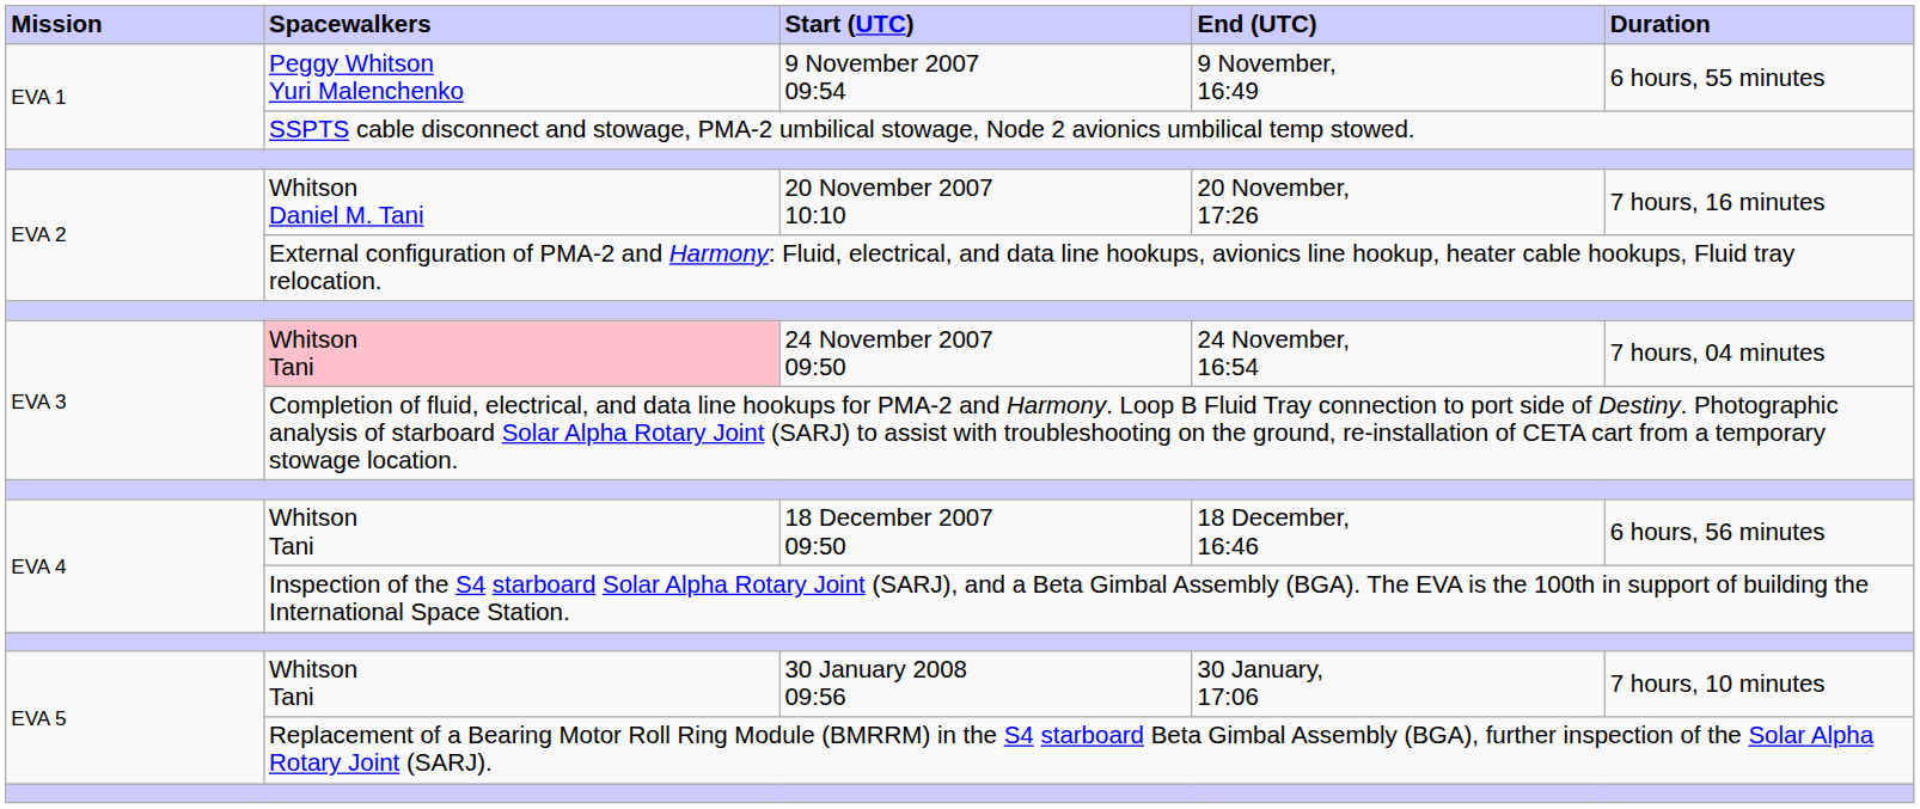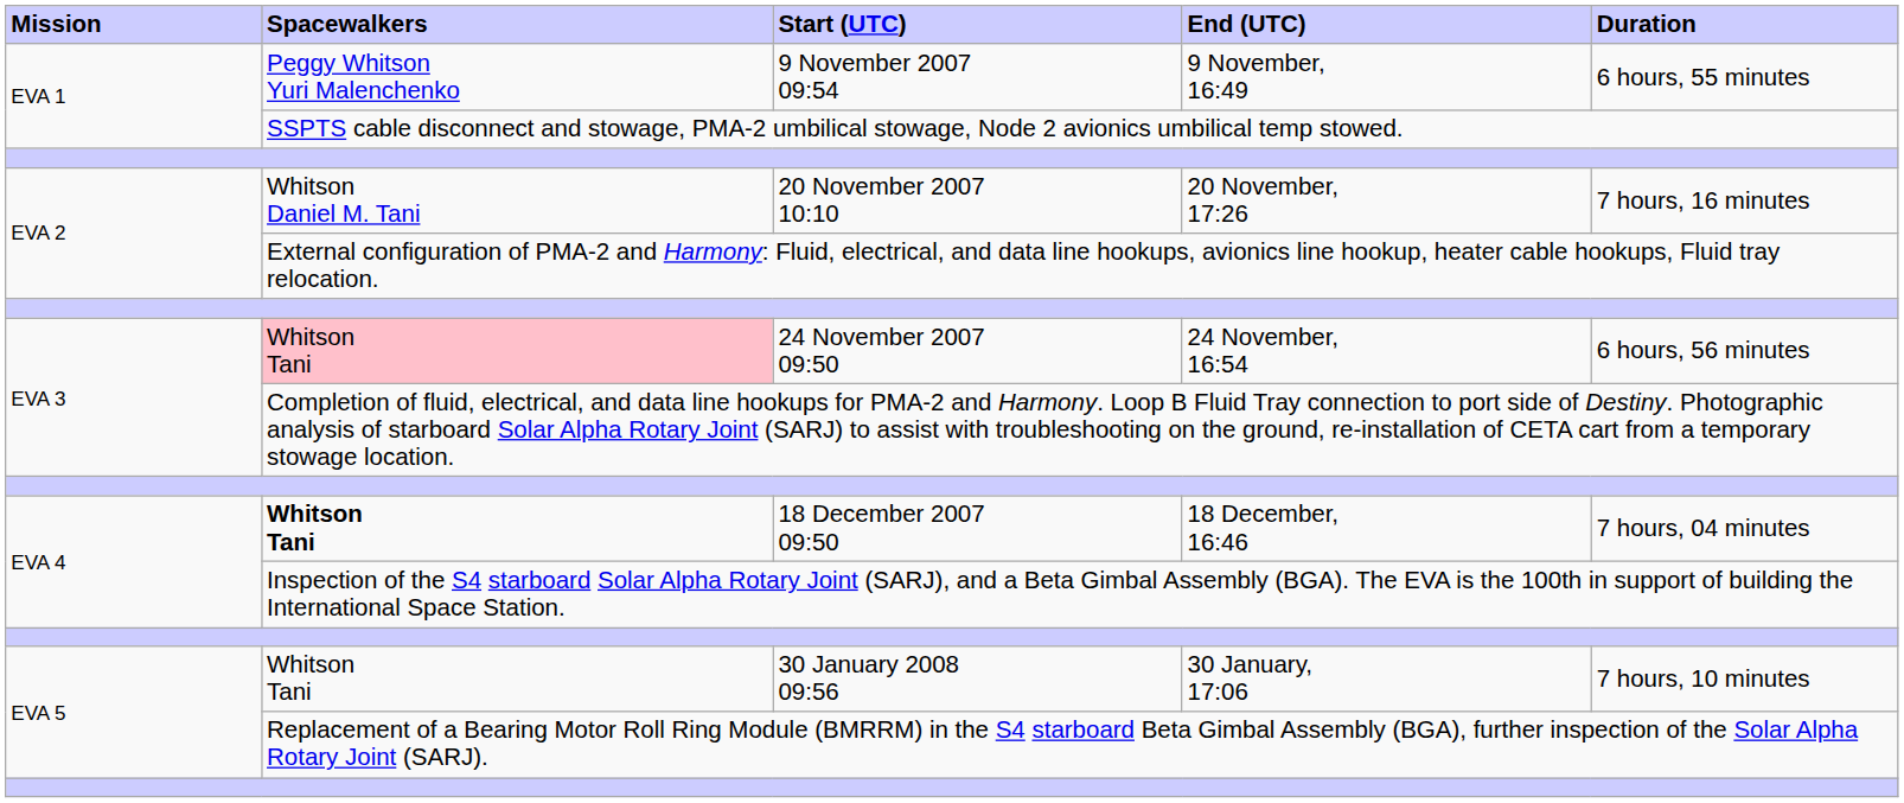 <table class="wikitable sticky-header">
 <tr>
 <th width="10%" style="background:#ccccff;color:black;text-align:left"><strong>Mission</strong></th>
 <th width="20%" style="background:#ccccff;color:black;text-align:left"><strong>Spacewalkers</strong></th>
 <th width="16%" style="background:#ccccff;color:black;text-align:left"><strong>Start (<a href='#'>UTC</a>)</strong></th>
 <th width="16%" style="background:#ccccff;color:black;text-align:left"><strong>End (UTC)</strong></th>
 <th width="12%" style="background:#ccccff;color:black;text-align:left"><strong>Duration</strong></th>
 </tr>
 <tr>
 <td rowspan=2><small>EVA 1</small><br></td>
 <td><a href='#'>Peggy Whitson</a><br><a href='#'>Yuri Malenchenko</a></td>
 <td>9 November 2007<br>09:54</td>
 <td>9 November, <br>16:49</td>
 <td>6 hours, 55 minutes</td>
 </tr>
 <tr>
 <td colspan=4><a href='#'>SSPTS</a> cable disconnect and stowage, PMA-2 umbilical stowage, Node 2 avionics umbilical temp stowed.</td>
 </tr>
 <tr>
 <td colspan=7 bgcolor=#ccccff height="5px"></td>
 </tr>
 <tr>
 <td rowspan=2><small>EVA 2</small><br></td>
 <td>Whitson<br><a href='#'>Daniel M. Tani</a></td>
 <td>20 November 2007<br>10:10</td>
 <td>20 November, <br>17:26</td>
 <td>7 hours, 16 minutes</td>
 </tr>
 <tr>
 <td colspan=4>External configuration of PMA-2 and <a href='#'><em>Harmony</em></a>: Fluid, electrical, and data line hookups, avionics line hookup, heater cable hookups, Fluid tray relocation.</td>
 </tr>
 <tr>
 <td colspan=7 bgcolor=#ccccff height="5px"></td>
 </tr>
 <tr>
 <td rowspan=2><small>EVA 3</small><br></td>
 <td style="background: pink;">Whitson<br>Tani</td>
 <td>24 November 2007<br>09:50</td>
 <td>24 November, <br>16:54</td>
-<td>7 hours, 04 minutes</td>
+<td>6 hours, 56 minutes</td>
 </tr>
 <tr>
 <td colspan=4>Completion of fluid, electrical, and data line hookups for PMA-2 and <em>Harmony</em>. Loop B Fluid Tray connection to port side of <em>Destiny</em>. Photographic analysis of starboard <a href='#'>Solar Alpha Rotary Joint</a> (SARJ) to assist with troubleshooting on the ground, re-installation of CETA cart from a temporary stowage location.</td>
 </tr>
 <tr>
 <td colspan=7 bgcolor=#ccccff height="5px"></td>
 </tr>
 <tr>
 <td rowspan=2><small>EVA 4</small><br></td>
-<td>Whitson<br>Tani</td>
+<td><strong>Whitson<br>Tani</strong></td>
 <td>18 December 2007<br>09:50</td>
 <td>18 December, <br>16:46</td>
-<td>6 hours, 56 minutes</td>
+<td>7 hours, 04 minutes</td>
 </tr>
 <tr>
 <td colspan=4>Inspection of the <a href='#'>S4</a> <a href='#'>starboard</a> <a href='#'>Solar Alpha Rotary Joint</a> (SARJ), and a Beta Gimbal Assembly (BGA). The EVA is the 100th in support of building the International Space Station.</td>
 </tr>
 <tr>
 <td colspan=7 bgcolor=#ccccff height="5px"></td>
 </tr>
 <tr>
 <td rowspan=2><small>EVA 5</small><br></td>
 <td>Whitson<br>Tani</td>
 <td>30 January 2008<br>09:56</td>
 <td>30 January, <br>17:06</td>
 <td>7 hours, 10 minutes</td>
 </tr>
 <tr>
 <td colspan=4>Replacement of a Bearing Motor Roll Ring Module (BMRRM) in the <a href='#'>S4</a> <a href='#'>starboard</a> Beta Gimbal Assembly (BGA), further inspection of the <a href='#'>Solar Alpha Rotary Joint</a> (SARJ).</td>
 </tr>
 <tr>
 <td colspan=7 bgcolor=#ccccff height="5px"></td>
 </tr>
 </table>
